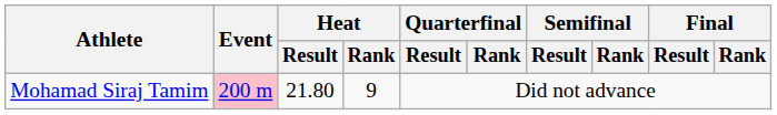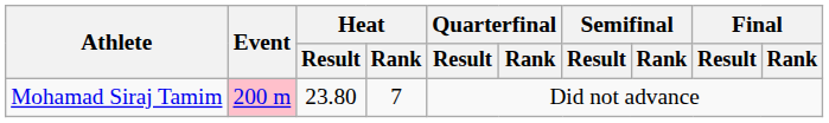 <table class=wikitable style="font-size:90%">
 <tr>
 <th rowspan="2">Athlete</th>
 <th rowspan="2">Event</th>
 <th colspan="2">Heat</th>
 <th colspan="2">Quarterfinal</th>
 <th colspan="2">Semifinal</th>
 <th colspan="2">Final</th>
 </tr>
 <tr style="font-size:95%">
 <th>Result</th>
 <th>Rank</th>
 <th>Result</th>
 <th>Rank</th>
 <th>Result</th>
 <th>Rank</th>
 <th>Result</th>
 <th>Rank</th>
 </tr>
 <tr align=center>
 <td align=left><a href='#'>Mohamad Siraj Tamim</a></td>
 <td align=left style="background: pink;"><a href='#'>200 m</a></td>
-<td>21.80</td>
-<td>9</td>
+<td>23.80</td>
+<td>7</td>
 <td colspan=6>Did not advance</td>
 </tr>
 </table>
